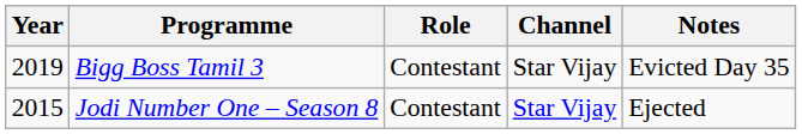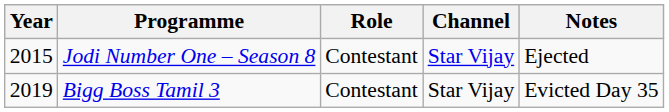 <table class="wikitable plainrowheaders sortable" style="margin-right: 0;">
 <tr style="background:#ccc; text-align:center;">
 <th>Year</th>
 <th>Programme</th>
 <th>Role</th>
 <th>Channel</th>
 <th>Notes</th>
 </tr>
 <tr>
+<td>2015</td>
+<td><em><a href='#'>Jodi Number One – Season 8</a></em></td>
+<td>Contestant</td>
+<td><a href='#'>Star Vijay</a></td>
+<td>Ejected</td>
+</tr>
+<tr>
 <td>2019</td>
 <td><em><a href='#'>Bigg Boss Tamil 3</a></em></td>
 <td>Contestant</td>
 <td>Star Vijay</td>
 <td>Evicted Day 35</td>
 </tr>
-<tr>
-<td>2015</td>
-<td><em><a href='#'>Jodi Number One – Season 8</a></em></td>
-<td>Contestant</td>
-<td><a href='#'>Star Vijay</a></td>
-<td>Ejected</td>
-</tr>
 </table>
